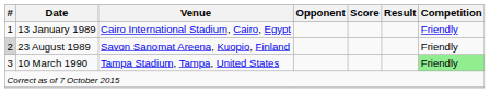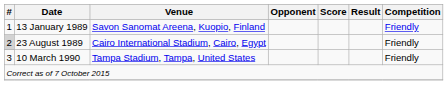 <table class="wikitable" style="font-size:95%;">
 <tr style="background:#ccc; text-align:center;">
 <th>#</th>
 <th>Date</th>
 <th>Venue</th>
 <th>Opponent</th>
 <th>Score</th>
 <th>Result</th>
 <th>Competition</th>
 </tr>
 <tr>
 <td>1</td>
 <td>13 January 1989</td>
-<td><a href='#'>Cairo International Stadium</a>, <a href='#'>Cairo</a>, <a href='#'>Egypt</a></td>
+<td><a href='#'>Savon Sanomat Areena</a>, <a href='#'>Kuopio</a>, <a href='#'>Finland</a></td>
 <td></td>
 <td></td>
 <td></td>
 <td><a href='#'>Friendly</a></td>
 </tr>
 <tr>
 <td style="background: lightgrey;">2</td>
 <td>23 August 1989</td>
-<td><a href='#'>Savon Sanomat Areena</a>, <a href='#'>Kuopio</a>, <a href='#'>Finland</a></td>
+<td><a href='#'>Cairo International Stadium</a>, <a href='#'>Cairo</a>, <a href='#'>Egypt</a></td>
 <td></td>
 <td></td>
 <td></td>
 <td>Friendly</td>
 </tr>
 <tr>
 <td>3</td>
 <td>10 March 1990</td>
 <td><a href='#'>Tampa Stadium</a>, <a href='#'>Tampa</a>, <a href='#'>United States</a></td>
 <td></td>
 <td></td>
 <td></td>
-<td style="background: lightgreen;">Friendly</td>
+<td>Friendly</td>
 </tr>
 <tr>
 <td colspan="12"><small><em>Correct as of 7 October 2015</em></small></td>
 </tr>
 <tr>
 </tr>
 </table>
